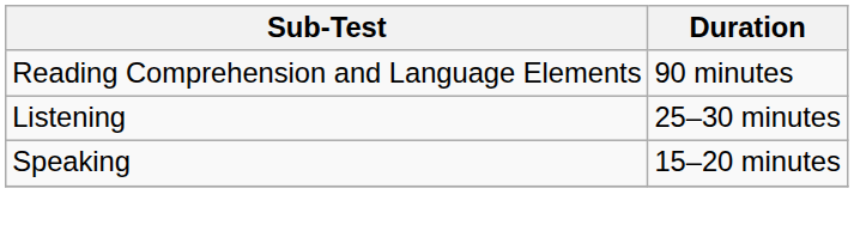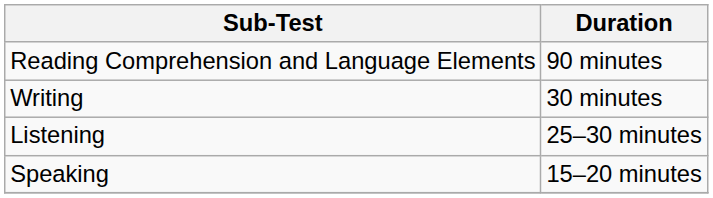 <table class="wikitable">
 <tr>
 <th>Sub-Test</th>
 <th>Duration</th>
 </tr>
 <tr>
 <td>Reading Comprehension and Language Elements</td>
 <td>90 minutes</td>
+</tr>
+<tr>
+<td>Writing</td>
+<td>30 minutes</td>
 </tr>
 <tr>
 <td>Listening</td>
 <td>25–30 minutes</td>
 </tr>
 <tr>
 <td>Speaking</td>
 <td>15–20 minutes</td>
 </tr>
 <tr>
 </tr>
 </table>
